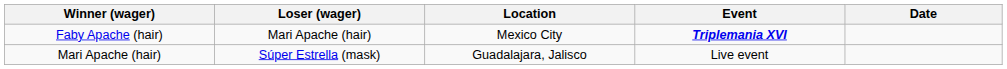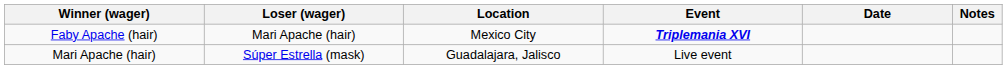 <table class="wikitable sortable" width=100%  style="text-align: center">
 <tr>
 <th width=20% scope="col">Winner (wager)</th>
 <th width=20% scope="col">Loser (wager)</th>
 <th width=20% scope="col">Location</th>
 <th width=20% scope="col">Event</th>
 <th width=15% scope="col">Date</th>
+<th class="unsortable" width=5% scope="col">Notes</th>
 </tr>
 <tr>
 <td><a href='#'>Faby Apache</a> (hair)</td>
 <td>Mari Apache (hair)</td>
 <td>Mexico City</td>
 <td><strong><em><a href='#'>Triplemania XVI</a></em></strong></td>
+<td></td>
 <td></td>
 </tr>
 <tr>
 <td>Mari Apache (hair)</td>
 <td><a href='#'>Súper Estrella</a> (mask)</td>
 <td>Guadalajara, Jalisco</td>
 <td>Live event</td>
 <td></td>
+<td></td>
 </tr>
 </table>
